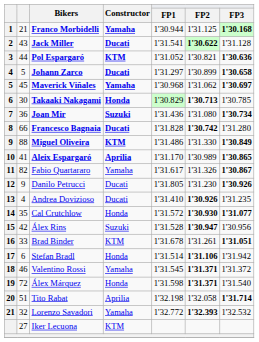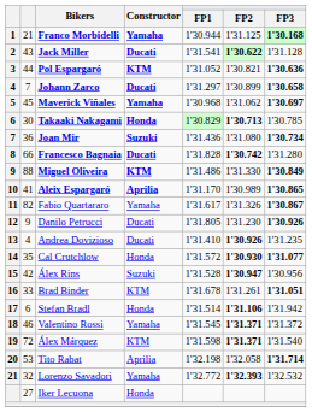 <table class="wikitable sortable" style="font-size: 85%;">
 <tr>
 <th rowspan="2"></th>
 <th rowspan="2"></th>
 <th rowspan="2">Bikers</th>
 <th rowspan="2">Constructor</th>
 <th colspan="3" style="background:#eaecf0; text-align:center;"></th>
 </tr>
 <tr>
 <th scope="col" data-sort-type=text>FP1</th>
 <th scope="col" data-sort-type=text>FP2</th>
 <th scope="col" data-sort-type=text>FP3</th>
 </tr>
 <tr>
 <th scope="row">1</th>
 <td align="center">21</td>
 <td data-sort-value="mor"> <strong><a href='#'>Franco Morbidelli</a></strong></td>
 <td><strong><a href='#'>Yamaha</a></strong></td>
 <td>1'30.944</td>
 <td>1'31.125</td>
 <td style="background:#ccffcc;"><strong>1'30.168</strong></td>
 </tr>
 <tr>
 <th scope="row">2</th>
 <td align="center">43</td>
 <td data-sort-value="mil"> <strong><a href='#'>Jack Miller</a></strong></td>
 <td><strong><a href='#'>Ducati</a></strong></td>
 <td>1'31.541</td>
 <td style="background:#ccffcc;"><strong>1'30.622</strong></td>
 <td>1'31.128</td>
 </tr>
 <tr>
 <th scope="row">3</th>
 <td align="center">44</td>
 <td data-sort-value="esp"> <strong><a href='#'>Pol Espargaró</a></strong></td>
 <td><strong><a href='#'>KTM</a></strong></td>
 <td>1'31.052</td>
 <td>1'30.821</td>
 <td><strong>1'30.636</strong></td>
 </tr>
 <tr>
 <th scope="row">4</th>
-<td align="center">5</td>
+<td align="center">7</td>
 <td data-sort-value="zar"> <strong><a href='#'>Johann Zarco</a></strong></td>
 <td><strong><a href='#'>Ducati</a></strong></td>
 <td>1'31.297</td>
 <td>1'30.899</td>
 <td><strong>1'30.658</strong></td>
 </tr>
 <tr>
 <th scope="row">5</th>
 <td align="center">45</td>
 <td data-sort-value="viñ"> <strong><a href='#'>Maverick Viñales</a></strong></td>
 <td><strong><a href='#'>Yamaha</a></strong></td>
 <td>1'30.968</td>
 <td>1'31.062</td>
 <td><strong>1'30.697</strong></td>
 </tr>
 <tr>
 <th scope="row">6</th>
 <td align="center">30</td>
 <td data-sort-value="nak"> <strong><a href='#'>Takaaki Nakagami</a></strong></td>
 <td><strong><a href='#'>Honda</a></strong></td>
 <td style="background:#ccffcc;">1'30.829</td>
 <td><strong>1'30.713</strong></td>
 <td>1'30.785</td>
 </tr>
 <tr>
 <th scope="row">7</th>
 <td align="center">36</td>
 <td data-sort-value="mir"> <strong><a href='#'>Joan Mir</a></strong></td>
 <td><strong><a href='#'>Suzuki</a></strong></td>
 <td>1'31.436</td>
 <td>1'31.080</td>
 <td><strong>1'30.734</strong></td>
 </tr>
 <tr>
 <th scope="row">8</th>
 <td align="center">66</td>
 <td data-sort-value="bag"> <strong><a href='#'>Francesco Bagnaia</a></strong></td>
 <td><strong><a href='#'>Ducati</a></strong></td>
 <td>1'31.828</td>
 <td><strong>1'30.742</strong></td>
 <td>1'31.280</td>
 </tr>
 <tr>
 <th scope="row">9</th>
 <td align="center">88</td>
 <td data-sort-value="oli"> <strong><a href='#'>Miguel Oliveira</a></strong></td>
 <td><strong><a href='#'>KTM</a></strong></td>
 <td>1'31.486</td>
 <td>1'31.330</td>
 <td><strong>1'30.849</strong></td>
 </tr>
 <tr>
 <th scope="row">10</th>
 <td align="center">41</td>
 <td data-sort-value="esp"> <strong><a href='#'>Aleix Espargaró</a></strong></td>
 <td><strong><a href='#'>Aprilia</a></strong></td>
 <td>1'31.170</td>
 <td>1'30.989</td>
 <td><strong>1'30.865</strong></td>
 </tr>
 <tr>
 <th scope="row">11</th>
 <td align="center">82</td>
 <td data-sort-value="qua"> <a href='#'>Fabio Quartararo</a></td>
 <td><a href='#'>Yamaha</a></td>
 <td>1'31.617</td>
 <td>1'31.326</td>
 <td><strong>1'30.867</strong></td>
 </tr>
 <tr>
 <th scope="row">12</th>
 <td align="center">9</td>
 <td data-sort-value="pet"> <a href='#'>Danilo Petrucci</a></td>
 <td><a href='#'>Ducati</a></td>
 <td>1'31.805</td>
 <td>1'31.230</td>
 <td><strong>1'30.926</strong></td>
 </tr>
 <tr>
 <th scope="row">13</th>
 <td align="center">4</td>
 <td data-sort-value="dov"> <a href='#'>Andrea Dovizioso</a></td>
 <td><a href='#'>Ducati</a></td>
 <td>1'31.410</td>
 <td><strong>1'30.926</strong></td>
 <td>1'31.235</td>
 </tr>
 <tr>
 <th scope="row">14</th>
 <td align="center">35</td>
 <td data-sort-value="cru"> <a href='#'>Cal Crutchlow</a></td>
 <td><a href='#'>Honda</a></td>
 <td>1'31.572</td>
 <td><strong>1'30.930</strong></td>
 <td><strong>1'31.077</strong></td>
 </tr>
 <tr>
 <th scope="row">15</th>
 <td align="center">42</td>
 <td data-sort-value="rin"> <a href='#'>Álex Rins</a></td>
 <td><a href='#'>Suzuki</a></td>
 <td>1'31.528</td>
 <td><strong>1'30.947</strong></td>
 <td>1'30.956</td>
 </tr>
 <tr>
 <th scope="row">16</th>
 <td align="center">33</td>
 <td data-sort-value="bin"> <a href='#'>Brad Binder</a></td>
 <td><a href='#'>KTM</a></td>
 <td>1'31.678</td>
 <td>1'31.261</td>
 <td><strong>1'31.051</strong></td>
 </tr>
 <tr>
 <th scope="row">17</th>
 <td align="center">6</td>
 <td data-sort-value="bra"> <a href='#'>Stefan Bradl</a></td>
 <td><a href='#'>Honda</a></td>
 <td>1'31.514</td>
 <td><strong>1'31.106</strong></td>
 <td>1'31.942</td>
 </tr>
 <tr>
 <th scope="row">18</th>
 <td align="center">46</td>
 <td data-sort-value="ros"> <a href='#'>Valentino Rossi</a></td>
 <td><a href='#'>Yamaha</a></td>
 <td>1'31.545</td>
 <td><strong>1'31.371</strong></td>
 <td>1'31.372</td>
 </tr>
 <tr>
 <th scope="row">19</th>
 <td align="center">72</td>
 <td data-sort-value="már"> <a href='#'>Álex Márquez</a></td>
-<td><a href='#'>Honda</a></td>
+<td><a href='#'>KTM</a></td>
 <td>1'31.598</td>
 <td><strong>1'31.371</strong></td>
 <td>1'31.540</td>
 </tr>
 <tr>
 <th scope="row">20</th>
-<td align="center">51</td>
+<td align="center">53</td>
 <td data-sort-value="rab"> <a href='#'>Tito Rabat</a></td>
 <td><a href='#'>Aprilia</a></td>
 <td>1'32.198</td>
 <td>1'32.058</td>
 <td><strong>1'31.714</strong></td>
 </tr>
 <tr>
 <th scope="row">21</th>
 <td align="center">32</td>
 <td data-sort-value="sav"> <a href='#'>Lorenzo Savadori</a></td>
 <td><a href='#'>Yamaha</a></td>
 <td>1'32.772</td>
 <td><strong>1'32.393</strong></td>
 <td>1'32.532</td>
 </tr>
 <tr>
 <th scope="row" data-sort-value=22></th>
 <td align="center">27</td>
 <td data-sort-value="lec"> <a href='#'>Iker Lecuona</a></td>
-<td><a href='#'>KTM</a></td>
+<td><a href='#'>Honda</a></td>
 <td data-sort-value=2></td>
 <td data-sort-value=2></td>
 <td data-sort-value=2></td>
 </tr>
 <tr>
 <th colspan=9></th>
 </tr>
 <tr>
 </tr>
 </table>
